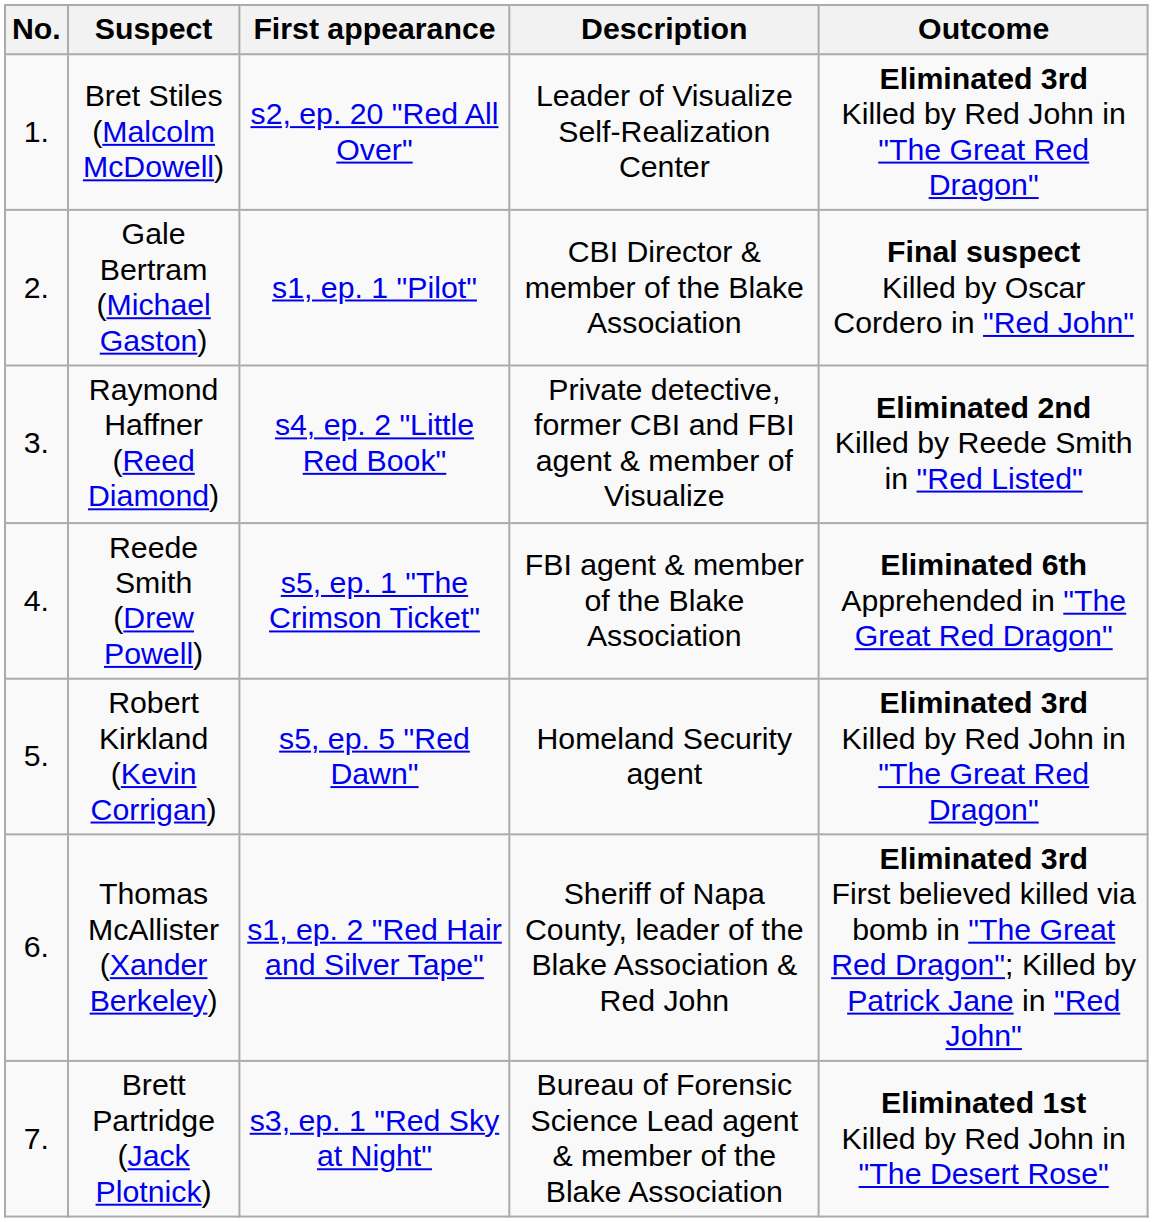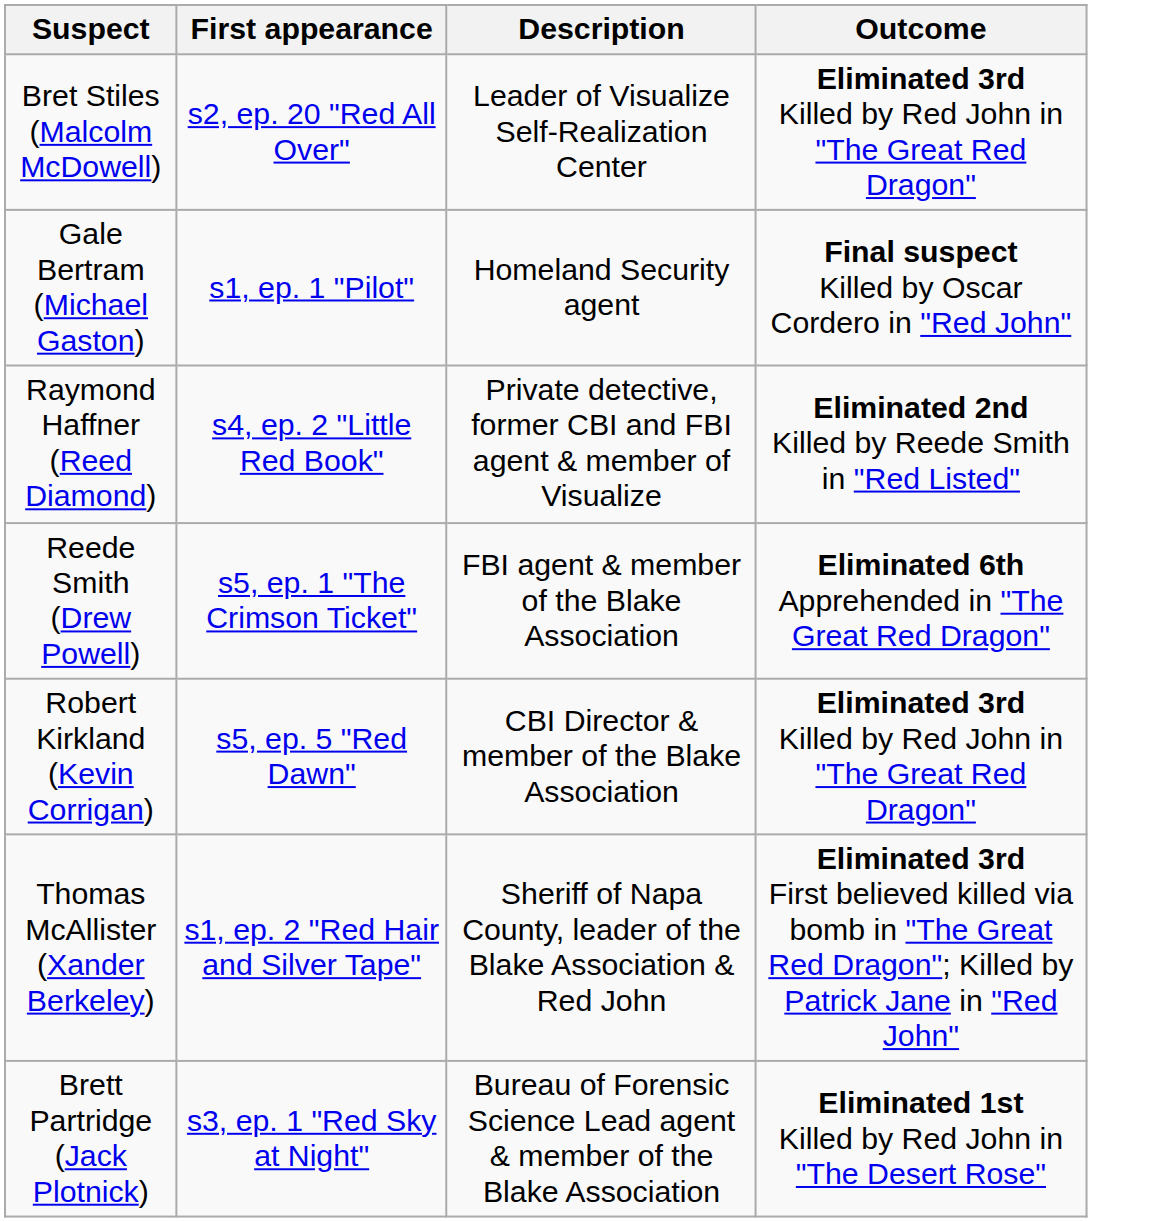 <table class="wikitable sortable" style=font-size:96%;text-align:center>
 <tr>
-<th width=20>No.</th>
 <th width=80>Suspect</th>
 <th width=130>First appearance</th>
 <th width=150>Description</th>
 <th width=160>Outcome</th>
 </tr>
 <tr>
-<td>1.</td>
 <td>Bret Stiles<br>(<a href='#'>Malcolm McDowell</a>)</td>
 <td><a href='#'>s2, ep. 20 "Red All Over"</a></td>
 <td>Leader of Visualize Self-Realization Center</td>
 <td><strong>Eliminated 3rd</strong><br>Killed by Red John in <a href='#'>"The Great Red Dragon"</a></td>
 </tr>
 <tr>
-<td>2.</td>
 <td>Gale Bertram<br>(<a href='#'>Michael Gaston</a>)</td>
 <td><a href='#'>s1, ep. 1 "Pilot"</a></td>
-<td>CBI Director & member of the Blake Association</td>
+<td>Homeland Security agent</td>
 <td><strong>Final suspect</strong><br>Killed by Oscar Cordero in <a href='#'>"Red John"</a></td>
 </tr>
 <tr>
-<td>3.</td>
 <td>Raymond Haffner<br>(<a href='#'>Reed Diamond</a>)</td>
 <td><a href='#'>s4, ep. 2 "Little Red Book"</a></td>
 <td>Private detective, former CBI and FBI agent & member of Visualize</td>
 <td><strong>Eliminated 2nd</strong><br>Killed by Reede Smith in <a href='#'>"Red Listed"</a></td>
 </tr>
 <tr>
-<td>4.</td>
 <td>Reede Smith<br>(<a href='#'>Drew Powell</a>)</td>
 <td><a href='#'>s5, ep. 1 "The Crimson Ticket"</a></td>
 <td>FBI agent & member of the Blake Association</td>
 <td><strong>Eliminated 6th</strong><br>Apprehended in <a href='#'>"The Great Red Dragon"</a></td>
 </tr>
 <tr>
-<td>5.</td>
 <td>Robert Kirkland<br>(<a href='#'>Kevin Corrigan</a>)</td>
 <td><a href='#'>s5, ep. 5 "Red Dawn"</a></td>
-<td>Homeland Security agent</td>
+<td>CBI Director & member of the Blake Association</td>
 <td><strong>Eliminated 3rd</strong><br>Killed by Red John in <a href='#'>"The Great Red Dragon"</a></td>
 </tr>
 <tr>
-<td>6.</td>
 <td>Thomas McAllister<br>(<a href='#'>Xander Berkeley</a>)</td>
 <td><a href='#'>s1, ep. 2 "Red Hair and Silver Tape"</a></td>
 <td>Sheriff of Napa County, leader of the Blake Association & Red John</td>
 <td><strong>Eliminated 3rd</strong><br>First believed killed via bomb in <a href='#'>"The Great Red Dragon"</a>; Killed by <a href='#'>Patrick Jane</a> in <a href='#'>"Red John"</a></td>
 </tr>
 <tr>
-<td>7.</td>
 <td>Brett Partridge<br>(<a href='#'>Jack Plotnick</a>)</td>
 <td><a href='#'>s3, ep. 1 "Red Sky at Night"</a></td>
 <td>Bureau of Forensic Science Lead agent & member of the Blake Association</td>
 <td><strong>Eliminated 1st</strong><br>Killed by Red John in <a href='#'>"The Desert Rose"</a></td>
 </tr>
 </table>
